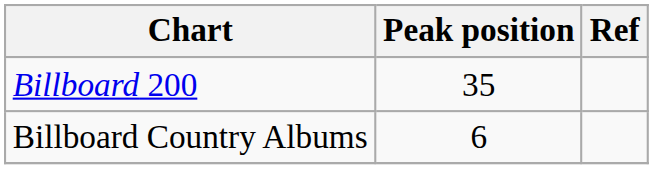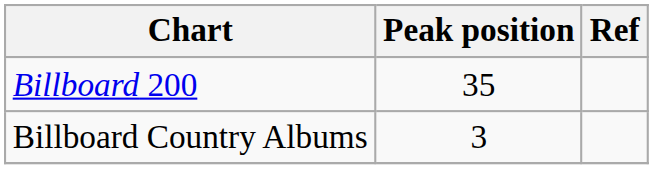 <table class="wikitable">
 <tr>
 <th align="left">Chart</th>
 <th align="left">Peak position</th>
 <th>Ref</th>
 </tr>
 <tr>
 <td align="left"><a href='#'><em>Billboard</em> 200</a></td>
 <td align="center">35</td>
 <td align="center"></td>
 </tr>
 <tr>
 <td align="left">Billboard Country Albums</td>
-<td align="center">6</td>
+<td align="center">3</td>
 <td align="center"></td>
 </tr>
 <tr>
 </tr>
 </table>
